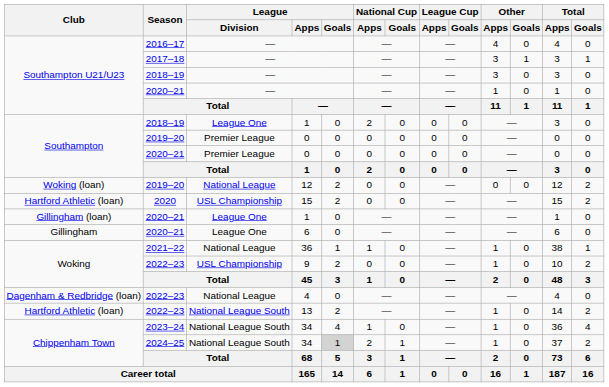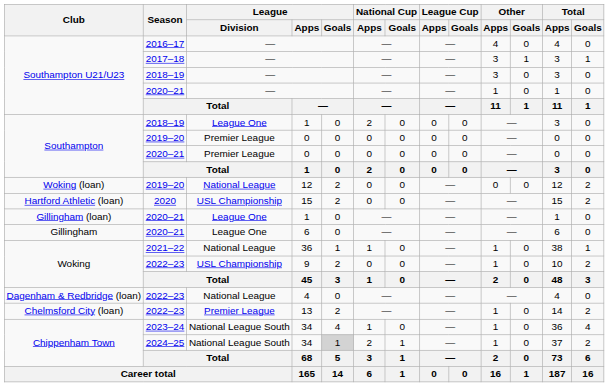 <table class=wikitable style="text-align: center">
 <tr>
 <th rowspan=2>Club</th>
 <th rowspan=2>Season</th>
 <th colspan=3>League</th>
 <th colspan=2>National Cup</th>
 <th colspan=2>League Cup</th>
 <th colspan=2>Other</th>
 <th colspan=2>Total</th>
 </tr>
 <tr>
 <th>Division</th>
 <th>Apps</th>
 <th>Goals</th>
 <th>Apps</th>
 <th>Goals</th>
 <th>Apps</th>
 <th>Goals</th>
 <th>Apps</th>
 <th>Goals</th>
 <th>Apps</th>
 <th>Goals</th>
 </tr>
 <tr>
 <td rowspan="5"><a href='#'>Southampton U21/U23</a></td>
 <td><a href='#'>2016–17</a></td>
 <td colspan=3>—</td>
 <td colspan=2>—</td>
 <td colspan=2>—</td>
 <td>4</td>
 <td>0</td>
 <td>4</td>
 <td>0</td>
 </tr>
 <tr>
 <td><a href='#'>2017–18</a></td>
 <td colspan=3>—</td>
 <td colspan=2>—</td>
 <td colspan=2>—</td>
 <td>3</td>
 <td>1</td>
 <td>3</td>
 <td>1</td>
 </tr>
 <tr>
 <td><a href='#'>2018–19</a></td>
 <td colspan=3>—</td>
 <td colspan=2>—</td>
 <td colspan=2>—</td>
 <td>3</td>
 <td>0</td>
 <td>3</td>
 <td>0</td>
 </tr>
 <tr>
 <td><a href='#'>2020–21</a></td>
 <td colspan=3>—</td>
 <td colspan=2>—</td>
 <td colspan=2>—</td>
 <td>1</td>
 <td>0</td>
 <td>1</td>
 <td>0</td>
 </tr>
 <tr>
 <th colspan="2">Total</th>
 <th colspan=2>—</th>
 <th colspan=2>—</th>
 <th colspan=2>—</th>
 <th>11</th>
 <th>1</th>
 <th>11</th>
 <th>1</th>
 </tr>
 <tr>
 <td rowspan=4><a href='#'>Southampton</a></td>
 <td><a href='#'>2018–19</a></td>
 <td><a href='#'>League One</a></td>
 <td>1</td>
 <td>0</td>
 <td>2</td>
 <td>0</td>
 <td>0</td>
 <td>0</td>
 <td colspan=2>—</td>
 <td>3</td>
 <td>0</td>
 </tr>
 <tr>
 <td><a href='#'>2019–20</a></td>
 <td>Premier League</td>
 <td>0</td>
 <td>0</td>
 <td>0</td>
 <td>0</td>
 <td>0</td>
 <td>0</td>
 <td colspan=2>—</td>
 <td>0</td>
 <td>0</td>
 </tr>
 <tr>
 <td><a href='#'>2020–21</a></td>
 <td>Premier League</td>
 <td>0</td>
 <td>0</td>
 <td>0</td>
 <td>0</td>
 <td>0</td>
 <td>0</td>
 <td colspan=2>—</td>
 <td>0</td>
 <td>0</td>
 </tr>
 <tr>
 <th colspan=2>Total</th>
 <th>1</th>
 <th>0</th>
 <th>2</th>
 <th>0</th>
 <th>0</th>
 <th>0</th>
 <th colspan=2>—</th>
 <th>3</th>
 <th>0</th>
 </tr>
 <tr>
 <td><a href='#'>Woking</a> (loan)</td>
 <td><a href='#'>2019–20</a></td>
 <td><a href='#'>National League</a></td>
 <td>12</td>
 <td>2</td>
 <td>0</td>
 <td>0</td>
 <td colspan=2>—</td>
 <td>0</td>
 <td>0</td>
 <td>12</td>
 <td>2</td>
 </tr>
 <tr>
 <td><a href='#'>Hartford Athletic</a> (loan)</td>
 <td><a href='#'>2020</a></td>
 <td><a href='#'>USL Championship</a></td>
 <td>15</td>
 <td>2</td>
 <td>0</td>
 <td>0</td>
 <td colspan=2>—</td>
 <td colspan=2>—</td>
 <td>15</td>
 <td>2</td>
 </tr>
 <tr>
 <td><a href='#'>Gillingham</a> (loan)</td>
 <td><a href='#'>2020–21</a></td>
 <td><a href='#'>League One</a></td>
 <td>1</td>
 <td>0</td>
 <td colspan=2>—</td>
 <td colspan=2>—</td>
 <td colspan=2>—</td>
 <td>1</td>
 <td>0</td>
 </tr>
 <tr>
 <td>Gillingham</td>
 <td><a href='#'>2020–21</a></td>
 <td>League One</td>
 <td>6</td>
 <td>0</td>
 <td colspan=2>—</td>
 <td colspan=2>—</td>
 <td colspan=2>—</td>
 <td>6</td>
 <td>0</td>
 </tr>
 <tr>
 <td rowspan="3">Woking</td>
 <td><a href='#'>2021–22</a></td>
 <td>National League</td>
 <td>36</td>
 <td>1</td>
 <td>1</td>
 <td>0</td>
 <td colspan=2>—</td>
 <td>1</td>
 <td>0</td>
 <td>38</td>
 <td>1</td>
 </tr>
 <tr>
 <td><a href='#'>2022–23</a></td>
 <td><a href='#'>USL Championship</a></td>
 <td>9</td>
 <td>2</td>
 <td>0</td>
 <td>0</td>
 <td colspan=2>—</td>
 <td>1</td>
 <td>0</td>
 <td>10</td>
 <td>2</td>
 </tr>
 <tr>
 <th colspan=2>Total</th>
 <th>45</th>
 <th>3</th>
 <th>1</th>
 <th>0</th>
 <th colspan=2>—</th>
 <th>2</th>
 <th>0</th>
 <th>48</th>
 <th>3</th>
 </tr>
 <tr>
 <td><a href='#'>Dagenham & Redbridge</a> (loan)</td>
 <td><a href='#'>2022–23</a></td>
 <td>National League</td>
 <td>4</td>
 <td>0</td>
 <td colspan=2>—</td>
 <td colspan=2>—</td>
 <td colspan=2>—</td>
 <td>4</td>
 <td>0</td>
 </tr>
 <tr>
-<td><a href='#'>Hartford Athletic</a> (loan)</td>
+<td><a href='#'>Chelmsford City</a> (loan)</td>
 <td><a href='#'>2022–23</a></td>
-<td><a href='#'>National League South</a></td>
+<td><a href='#'>Premier League</a></td>
 <td>13</td>
 <td>2</td>
 <td colspan=2>—</td>
 <td colspan=2>—</td>
 <td>1</td>
 <td>0</td>
 <td>14</td>
 <td>2</td>
 </tr>
 <tr>
 <td rowspan="3"><a href='#'>Chippenham Town</a></td>
 <td><a href='#'>2023–24</a></td>
 <td>National League South</td>
 <td>34</td>
 <td>4</td>
 <td>1</td>
 <td>0</td>
 <td colspan=2>—</td>
 <td>1</td>
 <td>0</td>
 <td>36</td>
 <td>4</td>
 </tr>
 <tr>
 <td><a href='#'>2024–25</a></td>
 <td>National League South</td>
 <td>34</td>
 <td style="background: lightgrey;">1</td>
 <td>2</td>
 <td>1</td>
 <td colspan=2>—</td>
 <td>1</td>
 <td>0</td>
 <td>37</td>
 <td>2</td>
 </tr>
 <tr>
 <th colspan=2>Total</th>
 <th>68</th>
 <th>5</th>
 <th>3</th>
 <th>1</th>
 <th colspan=2>—</th>
 <th>2</th>
 <th>0</th>
 <th>73</th>
 <th>6</th>
 </tr>
 <tr>
 <th colspan=3>Career total</th>
 <th>165</th>
 <th>14</th>
 <th>6</th>
 <th>1</th>
 <th>0</th>
 <th>0</th>
 <th>16</th>
 <th>1</th>
 <th>187</th>
 <th>16</th>
 </tr>
 </table>
